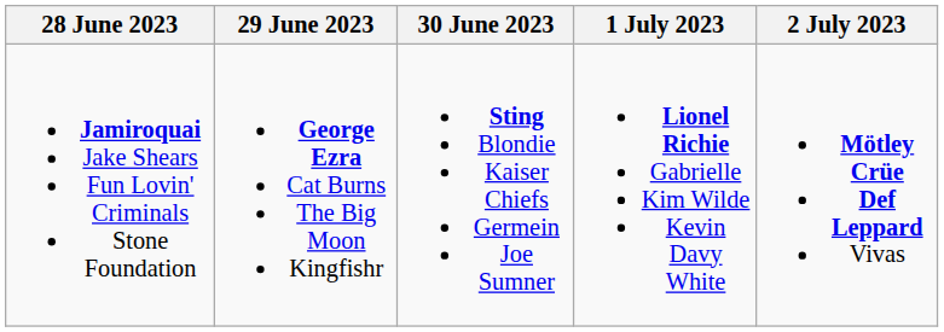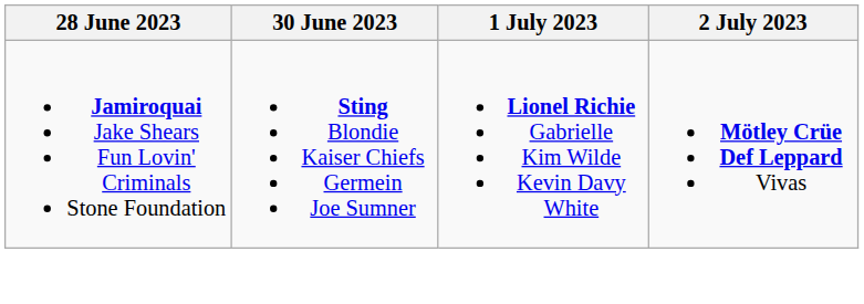 <table class="wikitable" style="text-align:center;">
 <tr>
 <th scope="col" style="width:13em;">28 June 2023</th>
-<th scope="col" style="width:13em;">29 June 2023</th>
 <th scope="col" style="width:13em;">30 June 2023</th>
 <th scope="col" style="width:13em;">1 July 2023</th>
 <th scope="col" style="width:13em;">2 July 2023</th>
 </tr>
 <tr>
 <td><br><ul><li><strong><a href='#'>Jamiroquai</a></strong></li><li><a href='#'>Jake Shears</a></li><li><a href='#'>Fun Lovin' Criminals</a></li><li>Stone Foundation</li></ul></td>
-<td><br><ul><li><strong><a href='#'>George Ezra</a></strong></li><li><a href='#'>Cat Burns</a></li><li><a href='#'>The Big Moon</a></li><li>Kingfishr</li></ul></td>
 <td><br><ul><li><strong><a href='#'>Sting</a></strong></li><li><a href='#'>Blondie</a></li><li><a href='#'>Kaiser Chiefs</a></li><li><a href='#'>Germein</a></li><li><a href='#'>Joe Sumner</a></li></ul></td>
 <td><br><ul><li><strong><a href='#'>Lionel Richie</a></strong></li><li><a href='#'>Gabrielle</a></li><li><a href='#'>Kim Wilde</a></li><li><a href='#'>Kevin Davy White</a></li></ul></td>
 <td><br><ul><li><strong><a href='#'>Mötley Crüe</a></strong></li><li><strong><a href='#'>Def Leppard</a></strong></li><li>Vivas</li></ul></td>
 </tr>
 </table>
